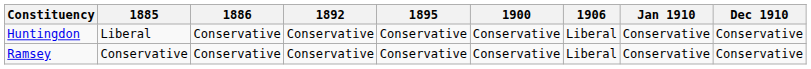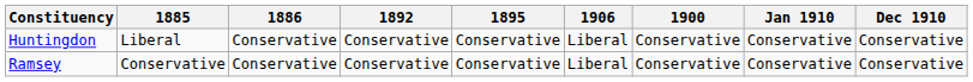 <table class="wikitable sortable">
 <tr>
 <th>Constituency</th>
 <th>1885</th>
 <th>1886</th>
 <th>1892</th>
 <th>1895</th>
+<th>1906</th>
 <th>1900</th>
-<th>1906</th>
 <th>Jan 1910</th>
 <th>Dec 1910</th>
 </tr>
 <tr>
 <td><a href='#'>Huntingdon</a></td>
 <td bgcolor=>Liberal</td>
 <td bgcolor=>Conservative</td>
 <td bgcolor=>Conservative</td>
 <td bgcolor=>Conservative</td>
+<td bgcolor=>Liberal</td>
 <td bgcolor=>Conservative</td>
-<td bgcolor=>Liberal</td>
 <td bgcolor=>Conservative</td>
 <td bgcolor=>Conservative</td>
 </tr>
 <tr>
 <td><a href='#'>Ramsey</a></td>
 <td bgcolor=>Conservative</td>
 <td bgcolor=>Conservative</td>
 <td bgcolor=>Conservative</td>
 <td bgcolor=>Conservative</td>
+<td bgcolor=>Liberal</td>
 <td bgcolor=>Conservative</td>
-<td bgcolor=>Liberal</td>
 <td bgcolor=>Conservative</td>
 <td bgcolor=>Conservative</td>
 </tr>
 </table>
